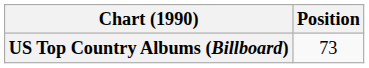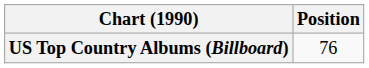 <table class="wikitable plainrowheaders" style="text-align:center">
 <tr>
 <th scope="col">Chart (1990)</th>
 <th scope="col">Position</th>
 </tr>
 <tr>
 <th scope="row">US Top Country Albums (<em>Billboard</em>)</th>
-<td>73</td>
+<td>76</td>
 </tr>
 </table>
